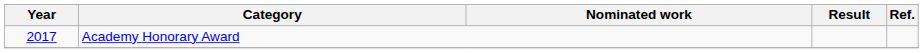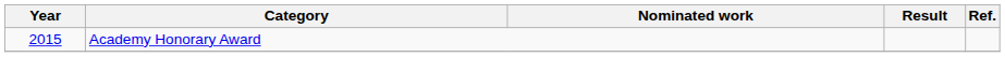 <table class=wikitable>
 <tr>
 <th scope="col" style="width:5em;">Year</th>
 <th scope="col" style="width:28em;">Category</th>
 <th scope="col" style="width:25em;">Nominated work</th>
 <th scope="col" style="width:5em;">Result</th>
 <th>Ref.</th>
 </tr>
 <tr>
-<td style="text-align:center;"><a href='#'>2017</a></td>
+<td style="text-align:center;"><a href='#'>2015</a></td>
 <td colspan="2"><a href='#'>Academy Honorary Award</a></td>
 <td></td>
 <td align="center"></td>
 </tr>
 <tr>
 </tr>
 </table>
